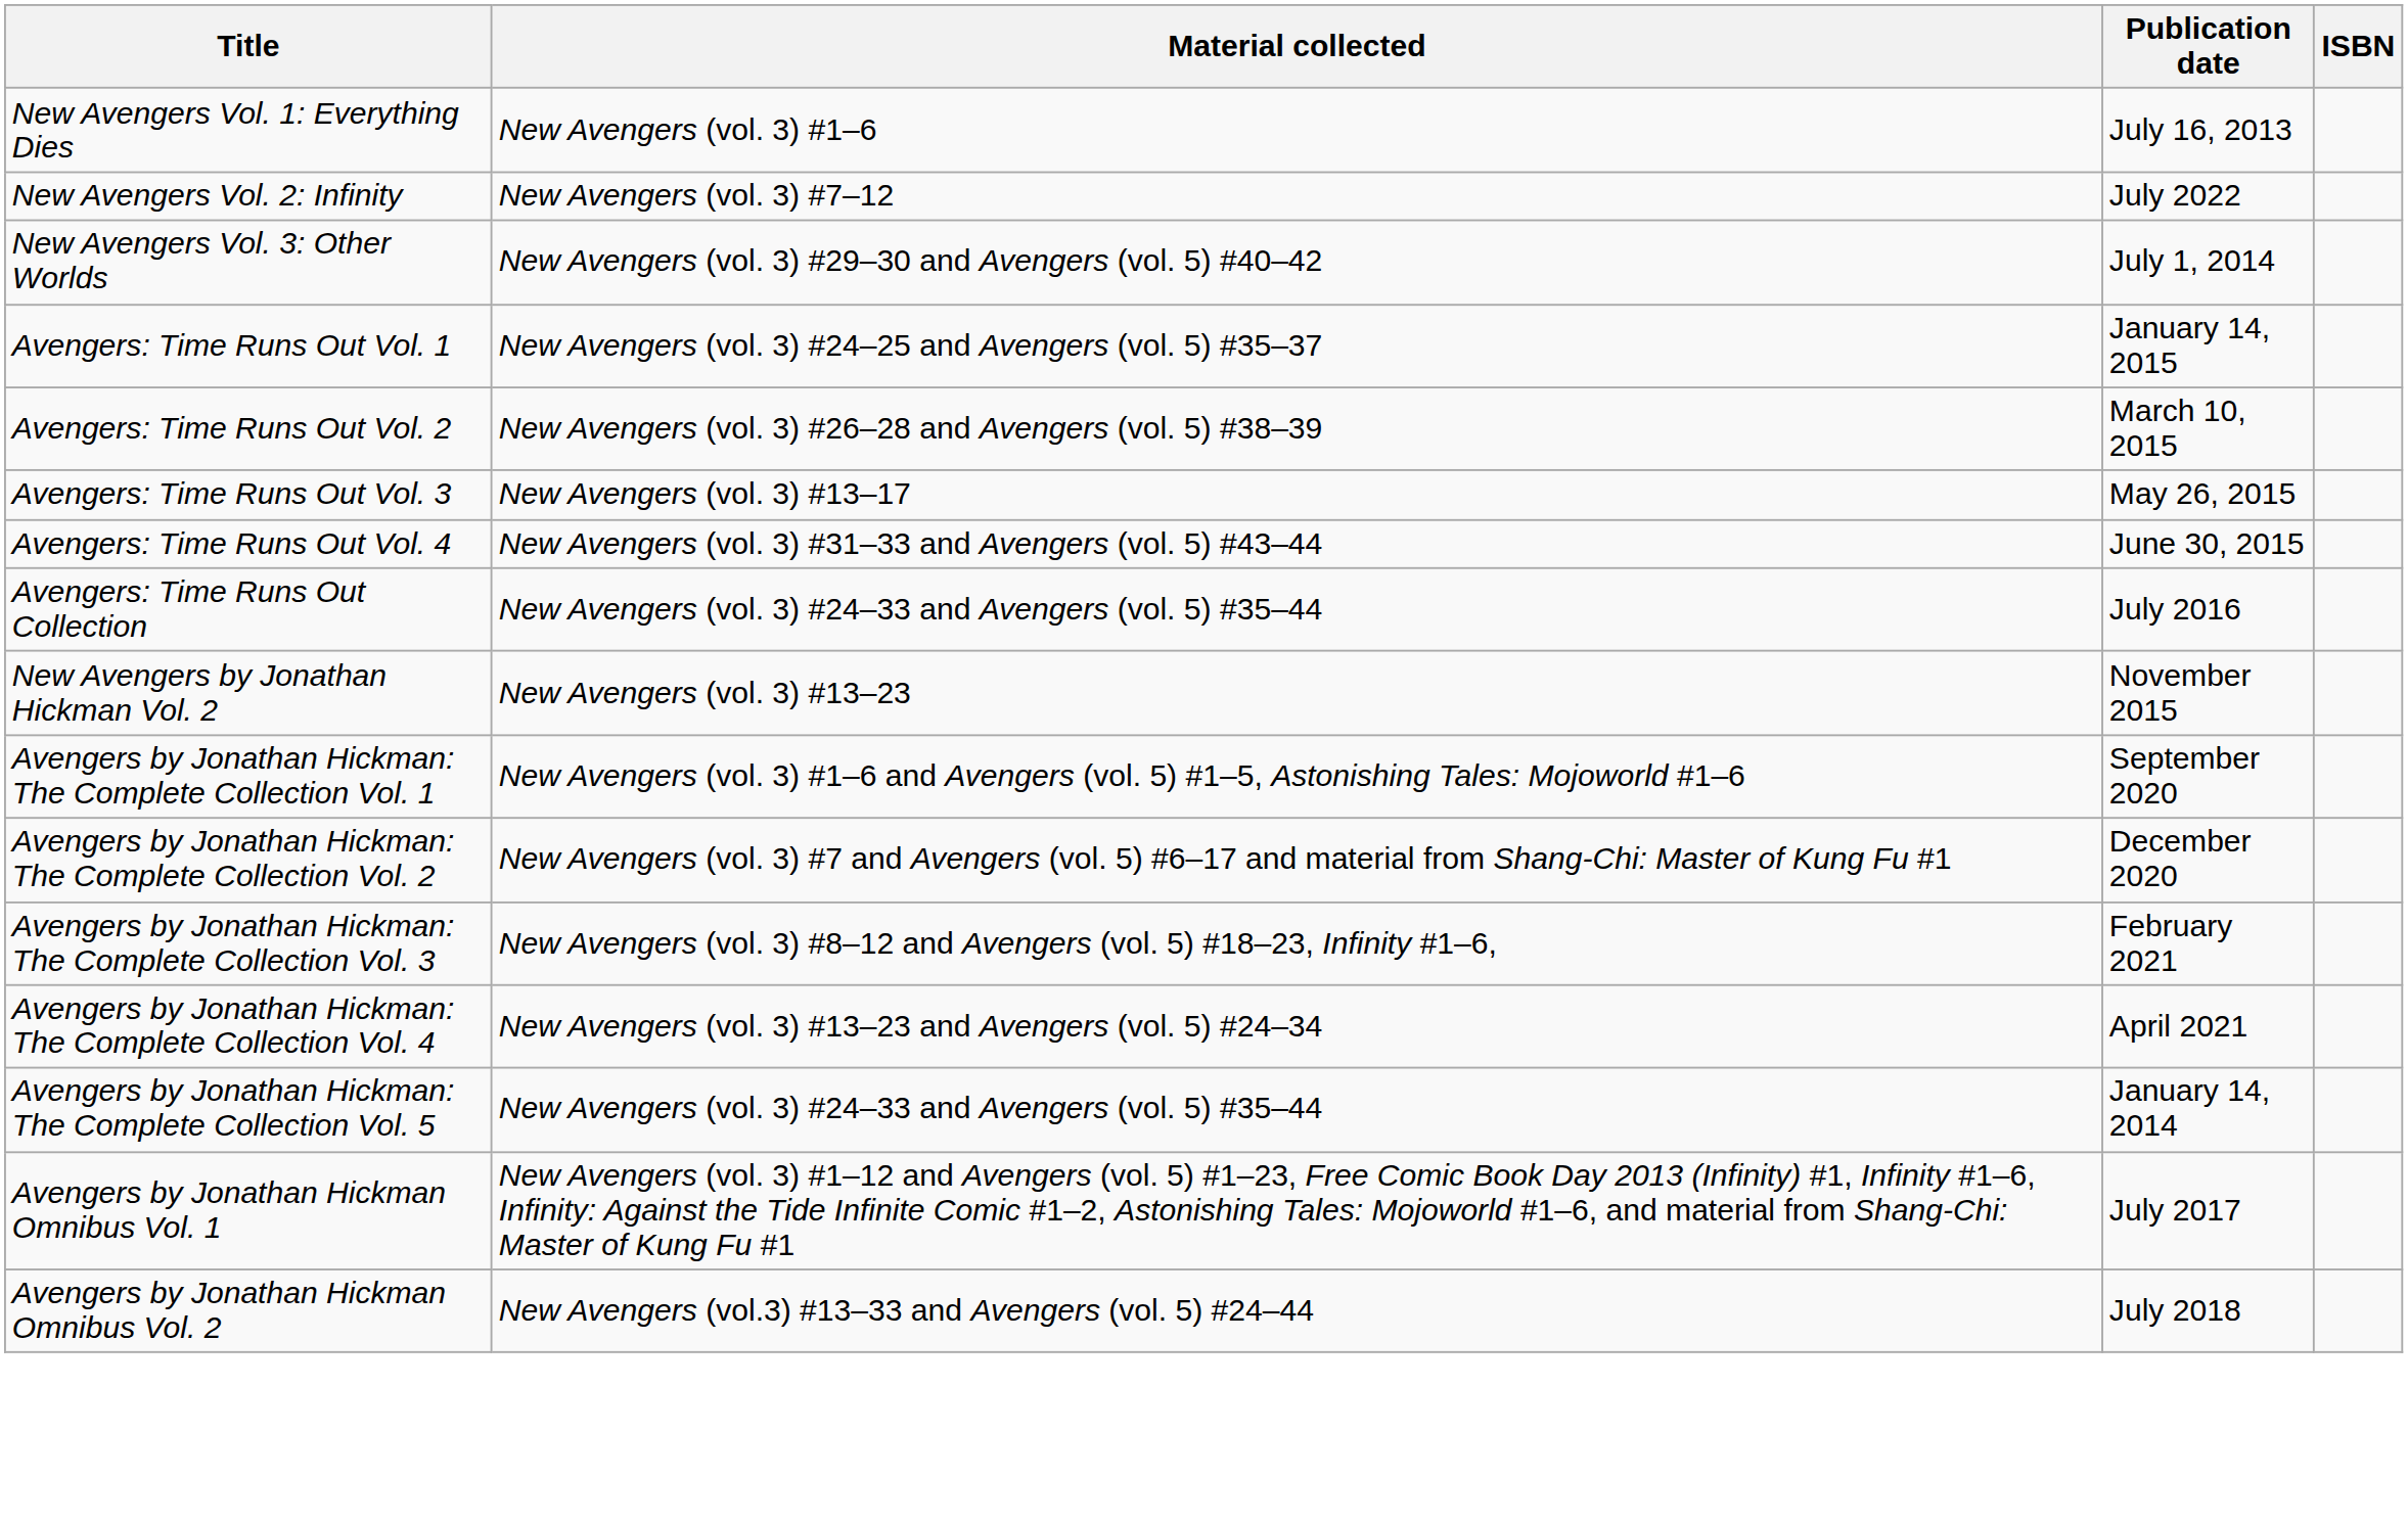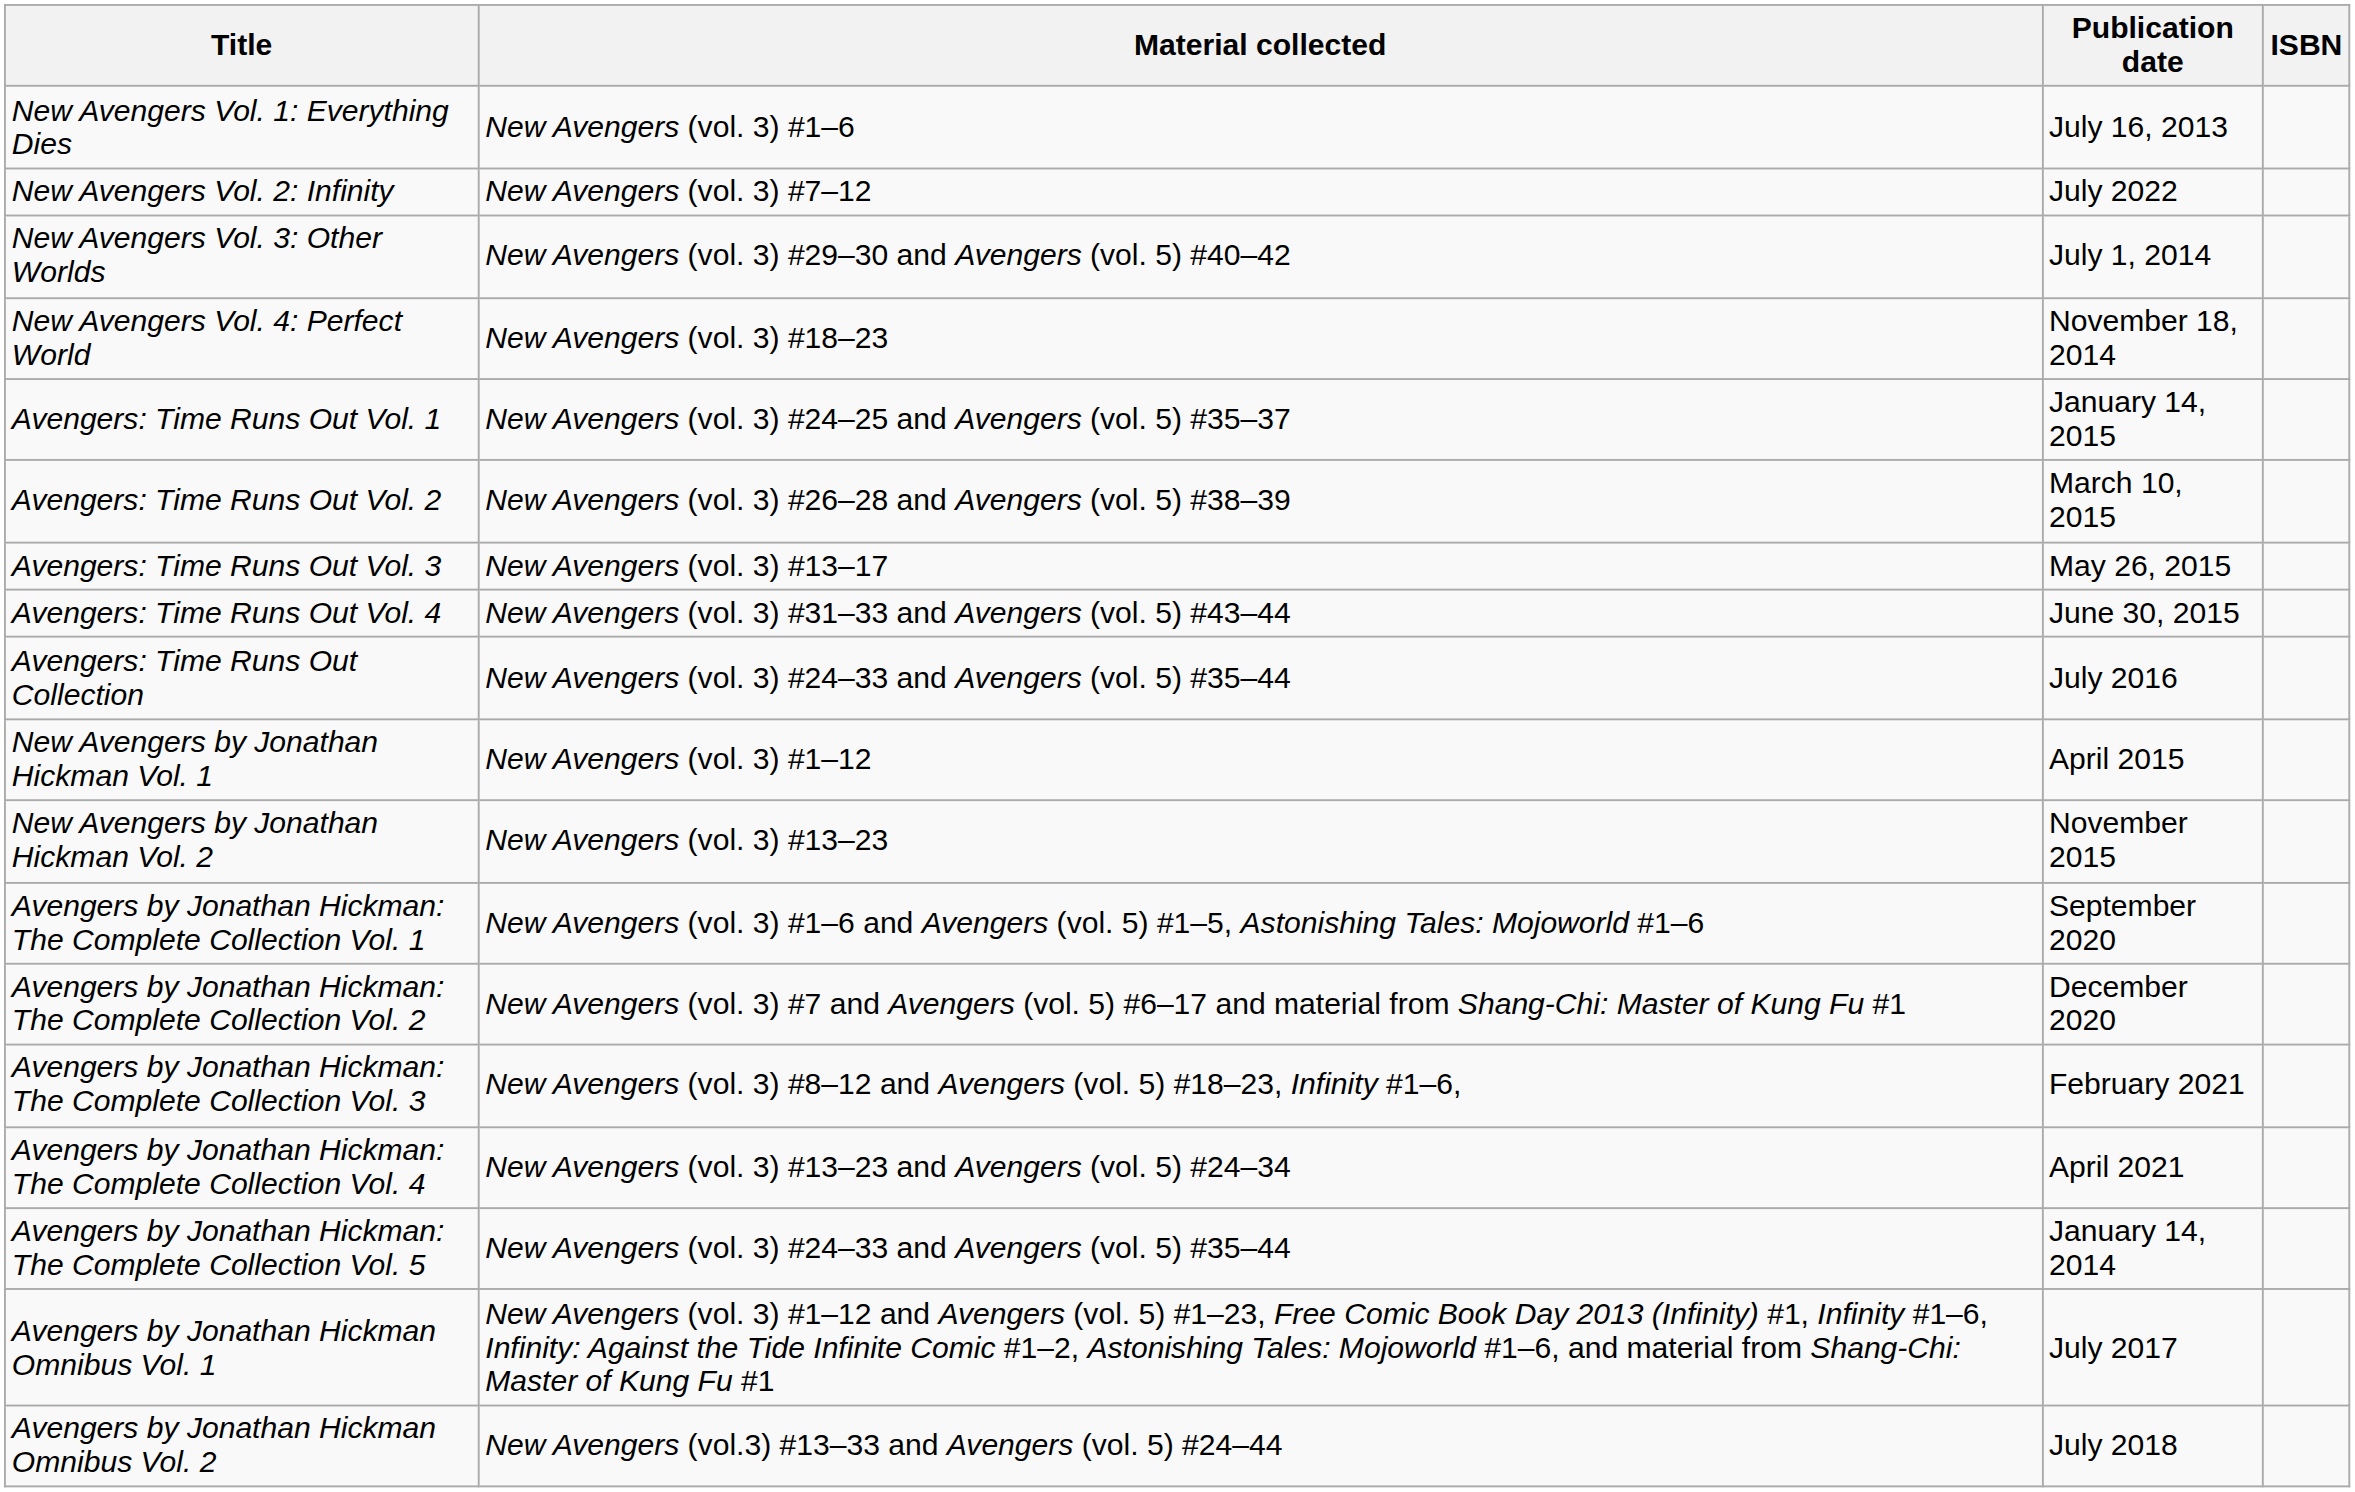 <table class="wikitable">
 <tr>
 <th>Title</th>
 <th>Material collected</th>
 <th>Publication date</th>
 <th>ISBN</th>
 </tr>
 <tr>
 <td><em>New Avengers Vol. 1: Everything Dies</em></td>
 <td><em>New Avengers</em> (vol. 3) #1–6</td>
 <td>July 16, 2013</td>
 <td></td>
 </tr>
 <tr>
 <td><em>New Avengers Vol. 2: Infinity</em></td>
 <td><em>New Avengers</em> (vol. 3) #7–12</td>
 <td>July 2022</td>
 <td></td>
 </tr>
 <tr>
 <td><em>New Avengers Vol. 3: Other Worlds</em></td>
 <td><em>New Avengers</em> (vol. 3) #29–30 and <em>Avengers</em> (vol. 5) #40–42</td>
 <td>July 1, 2014</td>
+<td></td>
+</tr>
+<tr>
+<td><em>New Avengers Vol. 4: Perfect World</em></td>
+<td><em>New Avengers</em> (vol. 3) #18–23</td>
+<td>November 18, 2014</td>
 <td></td>
 </tr>
 <tr>
 <td><em>Avengers: Time Runs Out Vol. 1</em></td>
 <td><em>New Avengers</em> (vol. 3) #24–25 and <em>Avengers</em> (vol. 5) #35–37</td>
 <td>January 14, 2015</td>
 <td style="white-space:nowrap"></td>
 </tr>
 <tr>
 <td><em>Avengers: Time Runs Out Vol. 2</em></td>
 <td><em>New Avengers</em> (vol. 3) #26–28 and <em>Avengers</em> (vol. 5) #38–39</td>
 <td>March 10, 2015</td>
 <td style="white-space:nowrap"></td>
 </tr>
 <tr>
 <td><em>Avengers: Time Runs Out Vol. 3</em></td>
 <td><em>New Avengers</em> (vol. 3) #13–17</td>
 <td>May 26, 2015</td>
 <td style="white-space:nowrap"></td>
 </tr>
 <tr>
 <td><em>Avengers: Time Runs Out Vol. 4</em></td>
 <td><em>New Avengers</em> (vol. 3) #31–33 and <em>Avengers</em> (vol. 5) #43–44</td>
 <td>June 30, 2015</td>
 <td style="white-space:nowrap"></td>
 </tr>
 <tr>
 <td><em>Avengers: Time Runs Out Collection</em></td>
 <td><em>New Avengers</em> (vol. 3) #24–33 and <em>Avengers</em> (vol. 5) #35–44</td>
 <td>July 2016</td>
+<td></td>
+</tr>
+<tr>
+<td><em>New Avengers by Jonathan Hickman Vol. 1</em></td>
+<td><em>New Avengers</em> (vol. 3) #1–12</td>
+<td>April 2015</td>
 <td></td>
 </tr>
 <tr>
 <td><em>New Avengers by Jonathan Hickman Vol. 2</em></td>
 <td><em>New Avengers</em> (vol. 3) #13–23</td>
 <td>November 2015</td>
 <td></td>
 </tr>
 <tr>
 <td><em>Avengers by Jonathan Hickman: The Complete Collection Vol. 1</em></td>
 <td><em>New Avengers</em> (vol. 3) #1–6 and <em>Avengers</em> (vol. 5) #1–5, <em>Astonishing Tales: Mojoworld</em> #1–6</td>
 <td>September 2020</td>
 <td></td>
 </tr>
 <tr>
 <td><em>Avengers by Jonathan Hickman: The Complete Collection Vol. 2</em></td>
 <td><em>New Avengers</em> (vol. 3) #7 and <em>Avengers</em> (vol. 5) #6–17 and material from <em>Shang-Chi: Master of Kung Fu</em> #1</td>
 <td>December 2020</td>
 <td></td>
 </tr>
 <tr>
 <td><em>Avengers by Jonathan Hickman: The Complete Collection Vol. 3</em></td>
 <td><em>New Avengers</em> (vol. 3) #8–12 and <em>Avengers</em> (vol. 5) #18–23, <em>Infinity</em> #1–6,</td>
 <td>February 2021</td>
 <td></td>
 </tr>
 <tr>
 <td><em>Avengers by Jonathan Hickman: The Complete Collection Vol. 4</em></td>
 <td><em>New Avengers</em> (vol. 3) #13–23 and <em>Avengers</em> (vol. 5) #24–34</td>
 <td>April 2021</td>
 <td></td>
 </tr>
 <tr>
 <td><em>Avengers by Jonathan Hickman: The Complete Collection Vol. 5</em></td>
 <td><em>New Avengers</em> (vol. 3) #24–33 and <em>Avengers</em> (vol. 5) #35–44</td>
 <td>January 14, 2014</td>
 <td></td>
 </tr>
 <tr>
 <td><em>Avengers by Jonathan Hickman Omnibus Vol. 1</em></td>
 <td><em>New Avengers</em> (vol. 3) #1–12 and <em>Avengers</em> (vol. 5) #1–23, <em>Free Comic Book Day 2013 (Infinity)</em> #1, <em>Infinity</em> #1–6, <em>Infinity: Against the Tide Infinite Comic</em> #1–2, <em>Astonishing Tales: Mojoworld</em> #1–6, and material from <em>Shang-Chi: Master of Kung Fu</em> #1</td>
 <td>July 2017</td>
 <td></td>
 </tr>
 <tr>
 <td><em>Avengers by Jonathan Hickman Omnibus Vol. 2</em></td>
 <td><em>New Avengers</em> (vol.3) #13–33 and <em>Avengers</em> (vol. 5) #24–44</td>
 <td>July 2018</td>
 <td></td>
 </tr>
 </table>
